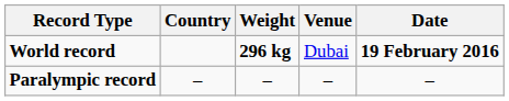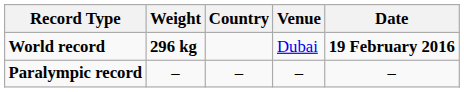 <table class="wikitable" style="font-size:90%">
 <tr>
 <th>Record Type</th>
+<th>Weight</th>
 <th>Country</th>
-<th>Weight</th>
 <th>Venue</th>
 <th>Date</th>
 </tr>
 <tr>
 <td><strong>World record</strong></td>
+<td><strong>296 kg</strong></td>
 <td></td>
-<td><strong>296 kg</strong></td>
 <td><a href='#'>Dubai</a></td>
 <td><strong>19 February 2016</strong></td>
 </tr>
 <tr>
 <td><strong>Paralympic record</strong></td>
 <td align="center">–</td>
 <td align="center">–</td>
 <td align="center">–</td>
 <td align="center">–</td>
 </tr>
 </table>
